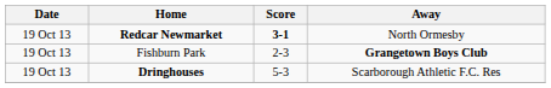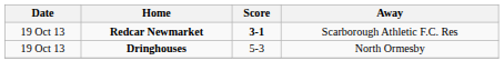 <table class="wikitable " style="text-align:center; width:80%;">
 <tr>
 <th>Date</th>
 <th>Home</th>
 <th>Score</th>
 <th>Away</th>
 </tr>
 <tr>
 <td>19 Oct 13</td>
 <td><strong>Redcar Newmarket</strong></td>
 <td><strong>3-1</strong></td>
-<td>North Ormesby</td>
-</tr>
-<tr>
-<td>19 Oct 13</td>
-<td>Fishburn Park</td>
-<td>2-3</td>
-<td><strong>Grangetown Boys Club</strong></td>
+<td>Scarborough Athletic F.C. Res</td>
 </tr>
 <tr>
 <td>19 Oct 13</td>
 <td><strong>Dringhouses</strong></td>
 <td>5-3</td>
-<td>Scarborough Athletic F.C. Res</td>
+<td>North Ormesby</td>
 </tr>
 <tr>
 </tr>
 </table>
